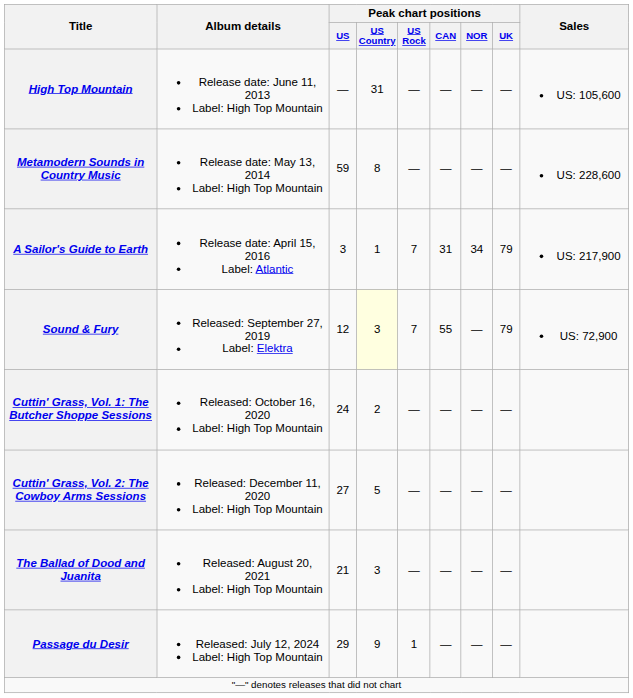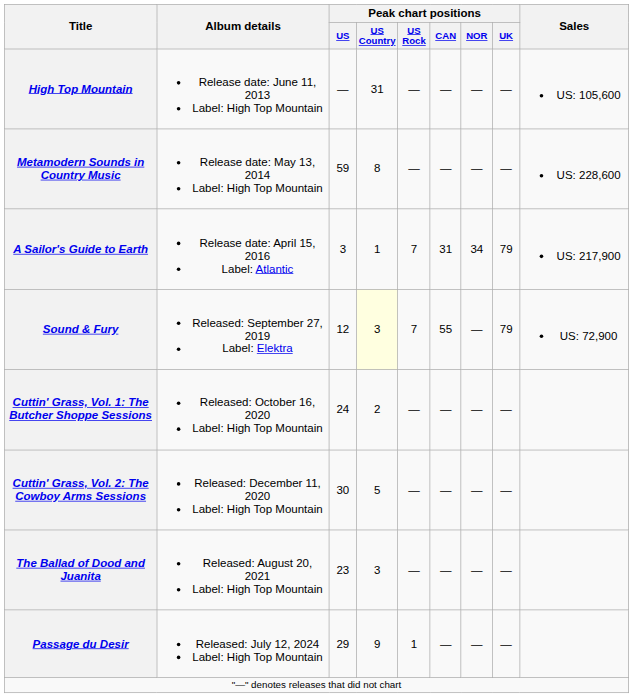 <table class="wikitable plainrowheaders" style="text-align:center;">
 <tr>
 <th rowspan="2" style="width:20em;">Title</th>
 <th rowspan="2" style="width:22em;">Album details</th>
 <th colspan="6">Peak chart positions</th>
 <th rowspan="2" style="width:12em;">Sales</th>
 </tr>
 <tr style="font-size:smaller;">
 <th style="width:45px;"><a href='#'>US</a><br></th>
 <th style="width:45px;"><a href='#'>US<br>Country</a><br></th>
 <th style="width:45px;"><a href='#'>US<br>Rock</a><br></th>
 <th style="width:45px;"><a href='#'>CAN</a><br></th>
 <th style="width:45px;"><a href='#'>NOR</a><br></th>
 <th style="width:45px;"><a href='#'>UK</a><br></th>
 </tr>
 <tr>
 <th scope="row"><em><a href='#'>High Top Mountain</a></em></th>
 <td><br><ul><li>Release date: June 11, 2013</li><li>Label: High Top Mountain</li></ul></td>
 <td>—</td>
 <td>31</td>
 <td>—</td>
 <td>—</td>
 <td>—</td>
 <td>—</td>
 <td><br><ul><li>US: 105,600</li></ul></td>
 </tr>
 <tr>
 <th scope="row"><em><a href='#'>Metamodern Sounds in Country Music</a></em></th>
 <td><br><ul><li>Release date: May 13, 2014</li><li>Label: High Top Mountain</li></ul></td>
 <td>59</td>
 <td>8</td>
 <td>—</td>
 <td>—</td>
 <td>—</td>
 <td>—</td>
 <td><br><ul><li>US: 228,600</li></ul></td>
 </tr>
 <tr>
 <th scope="row"><em><a href='#'>A Sailor's Guide to Earth</a></em></th>
 <td><br><ul><li>Release date: April 15, 2016</li><li>Label: <a href='#'>Atlantic</a></li></ul></td>
 <td>3</td>
 <td>1</td>
 <td>7</td>
 <td>31</td>
 <td>34</td>
 <td>79</td>
 <td><br><ul><li>US: 217,900</li></ul></td>
 </tr>
 <tr>
 <th scope="row"><em><a href='#'>Sound & Fury</a></em></th>
 <td><br><ul><li>Released: September 27, 2019</li><li>Label: <a href='#'>Elektra</a></li></ul></td>
 <td>12</td>
 <td style="background: lightyellow;">3</td>
 <td>7</td>
 <td>55</td>
 <td>—</td>
 <td>79</td>
 <td><br><ul><li>US: 72,900</li></ul></td>
 </tr>
 <tr>
 <th scope="row"><em><a href='#'>Cuttin' Grass, Vol. 1: The Butcher Shoppe Sessions</a></em></th>
 <td><br><ul><li>Released: October 16, 2020</li><li>Label: High Top Mountain</li></ul></td>
 <td>24</td>
 <td>2</td>
 <td>—</td>
 <td>—</td>
 <td>—</td>
 <td>—</td>
 <td></td>
 </tr>
 <tr>
 <th scope="row"><em><a href='#'>Cuttin' Grass, Vol. 2: The Cowboy Arms Sessions</a></em></th>
 <td><br><ul><li>Released: December 11, 2020</li><li>Label: High Top Mountain</li></ul></td>
-<td>27</td>
+<td>30</td>
 <td>5</td>
 <td>—</td>
 <td>—</td>
 <td>—</td>
 <td>—</td>
 <td></td>
 </tr>
 <tr>
 <th scope="row"><em><a href='#'>The Ballad of Dood and Juanita</a></em></th>
 <td><br><ul><li>Released: August 20, 2021</li><li>Label: High Top Mountain</li></ul></td>
-<td>21</td>
+<td>23</td>
 <td>3</td>
 <td>—</td>
 <td>—</td>
 <td>—</td>
 <td>—</td>
 <td></td>
 </tr>
 <tr>
 <th scope="row"><em><a href='#'>Passage du Desir</a></em><br></th>
 <td><br><ul><li>Released: July 12, 2024</li><li>Label: High Top Mountain</li></ul></td>
 <td>29</td>
 <td>9</td>
 <td>1</td>
 <td>—</td>
 <td>—</td>
 <td>—</td>
 <td></td>
 </tr>
 <tr>
 <td colspan="9" style="font-size:85%">"—" denotes releases that did not chart</td>
 </tr>
 </table>
